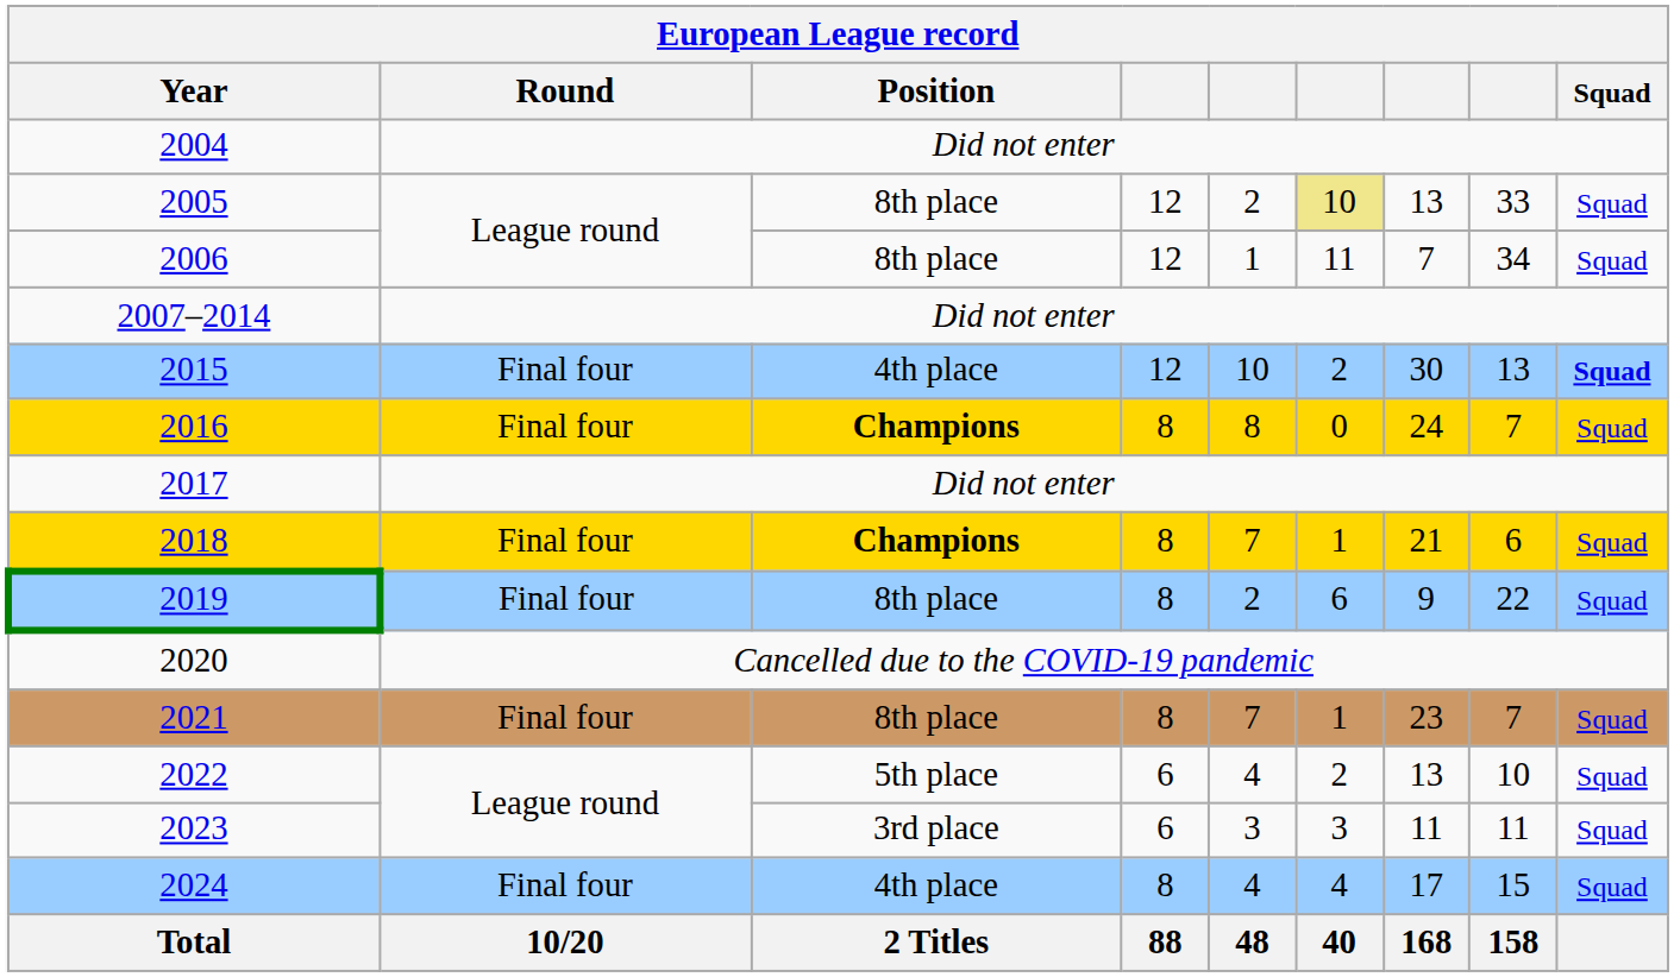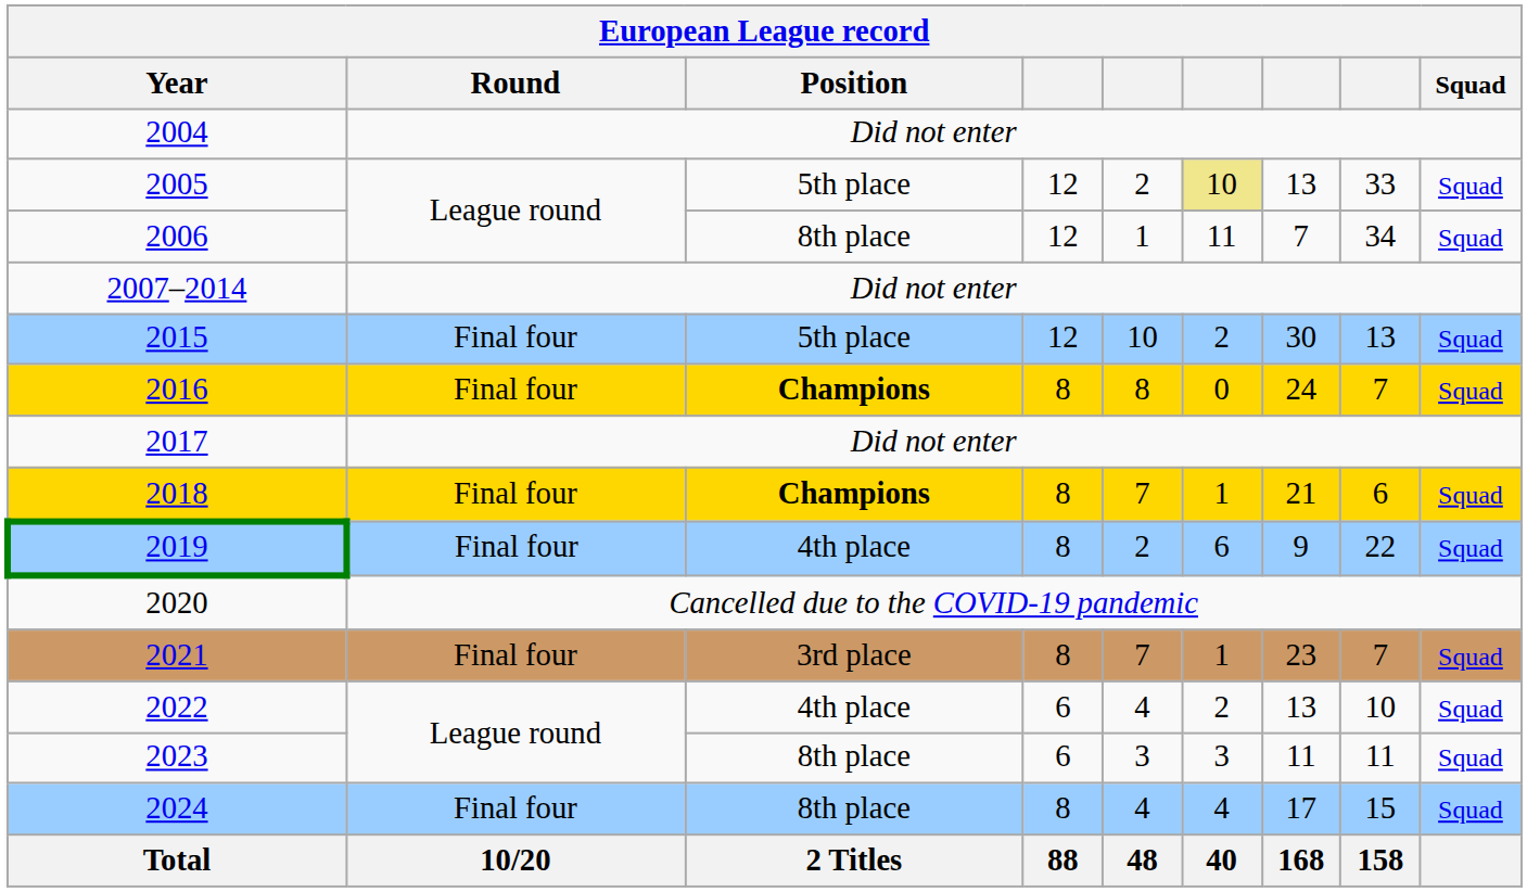 <table class="wikitable" style="text-align: center;font-size:90%;">
 <tr>
 <th colspan=9><a href='#'>European League record</a></th>
 </tr>
 <tr>
 <th width=150>Year</th>
 <th width=150>Round</th>
 <th width=150>Position</th>
 <th width=30></th>
 <th width=30></th>
 <th width=30></th>
 <th width=30></th>
 <th width=30></th>
 <th width=40><small>Squad</small></th>
 </tr>
 <tr>
 <td> <a href='#'>2004</a></td>
 <td colspan=8 align=center><em>Did not enter</em></td>
 </tr>
 <tr>
 <td> <a href='#'>2005</a></td>
 <td rowspan=2>League round</td>
-<td>8th place</td>
+<td>5th place</td>
 <td>12</td>
 <td>2</td>
 <td style="background: khaki;">10</td>
 <td>13</td>
 <td>33</td>
 <td><small><a href='#'>Squad</a></small></td>
 </tr>
 <tr>
 <td> <a href='#'>2006</a></td>
 <td>8th place</td>
 <td>12</td>
 <td>1</td>
 <td>11</td>
 <td>7</td>
 <td>34</td>
 <td><small><a href='#'>Squad</a></small></td>
 </tr>
 <tr>
 <td><a href='#'>2007</a>–<a href='#'>2014</a></td>
 <td colspan=8 align=center><em>Did not enter</em></td>
 </tr>
 <tr bgcolor=#9acdff>
 <td> <a href='#'>2015</a></td>
 <td>Final four</td>
-<td>4th place</td>
+<td>5th place</td>
 <td>12</td>
 <td>10</td>
 <td>2</td>
 <td>30</td>
 <td>13</td>
-<td><strong><small><a href='#'>Squad</a></small></strong></td>
+<td><small><a href='#'>Squad</a></small></td>
 </tr>
 <tr bgcolor=gold>
 <td> <a href='#'>2016</a></td>
 <td>Final four</td>
 <td><strong>Champions</strong></td>
 <td>8</td>
 <td>8</td>
 <td>0</td>
 <td>24</td>
 <td>7</td>
 <td><small><a href='#'>Squad</a></small></td>
 </tr>
 <tr>
 <td> <a href='#'>2017</a></td>
 <td colspan=8 align=center><em>Did not enter</em></td>
 </tr>
 <tr bgcolor=gold>
 <td> <a href='#'>2018</a></td>
 <td>Final four</td>
 <td><strong>Champions</strong></td>
 <td>8</td>
 <td>7</td>
 <td>1</td>
 <td>21</td>
 <td>6</td>
 <td><small><a href='#'>Squad</a></small></td>
 </tr>
 <tr bgcolor=#9acdff>
 <td style="border: 3px solid green"> <a href='#'>2019</a></td>
 <td>Final four</td>
-<td>8th place</td>
+<td>4th place</td>
 <td>8</td>
 <td>2</td>
 <td>6</td>
 <td>9</td>
 <td>22</td>
 <td><small><a href='#'>Squad</a></small></td>
 </tr>
 <tr>
 <td> 2020</td>
 <td colspan=8 align=center><em>Cancelled due to the <a href='#'>COVID-19 pandemic</a></em></td>
 </tr>
 <tr bgcolor=#cc9966>
 <td> <a href='#'>2021</a></td>
 <td>Final four</td>
-<td>8th place</td>
+<td>3rd place</td>
 <td>8</td>
 <td>7</td>
 <td>1</td>
 <td>23</td>
 <td>7</td>
 <td><small><a href='#'>Squad</a></small></td>
 </tr>
 <tr>
 <td> <a href='#'>2022</a></td>
 <td rowspan=2>League round</td>
-<td>5th place</td>
+<td>4th place</td>
 <td>6</td>
 <td>4</td>
 <td>2</td>
 <td>13</td>
 <td>10</td>
 <td><small><a href='#'>Squad</a></small></td>
 </tr>
 <tr>
 <td> <a href='#'>2023</a></td>
-<td>3rd place</td>
+<td>8th place</td>
 <td>6</td>
 <td>3</td>
 <td>3</td>
 <td>11</td>
 <td>11</td>
 <td><small><a href='#'>Squad</a></small></td>
 </tr>
 <tr bgcolor=#9acdff>
 <td> <a href='#'>2024</a></td>
 <td>Final four</td>
-<td>4th place</td>
+<td>8th place</td>
 <td>8</td>
 <td>4</td>
 <td>4</td>
 <td>17</td>
 <td>15</td>
 <td><small><a href='#'>Squad</a></small></td>
 </tr>
 <tr>
 <th>Total</th>
 <th>10/20</th>
 <th>2 Titles</th>
 <th>88</th>
 <th>48</th>
 <th>40</th>
 <th>168</th>
 <th>158</th>
 <th></th>
 </tr>
 </table>
